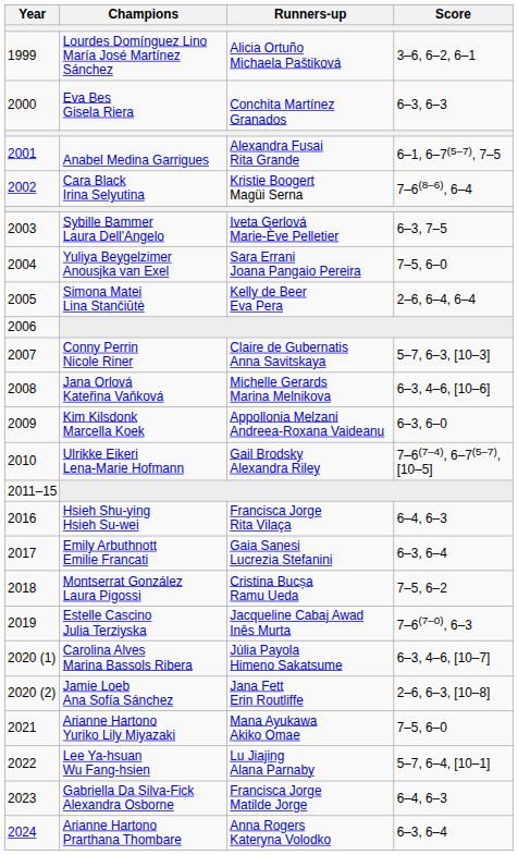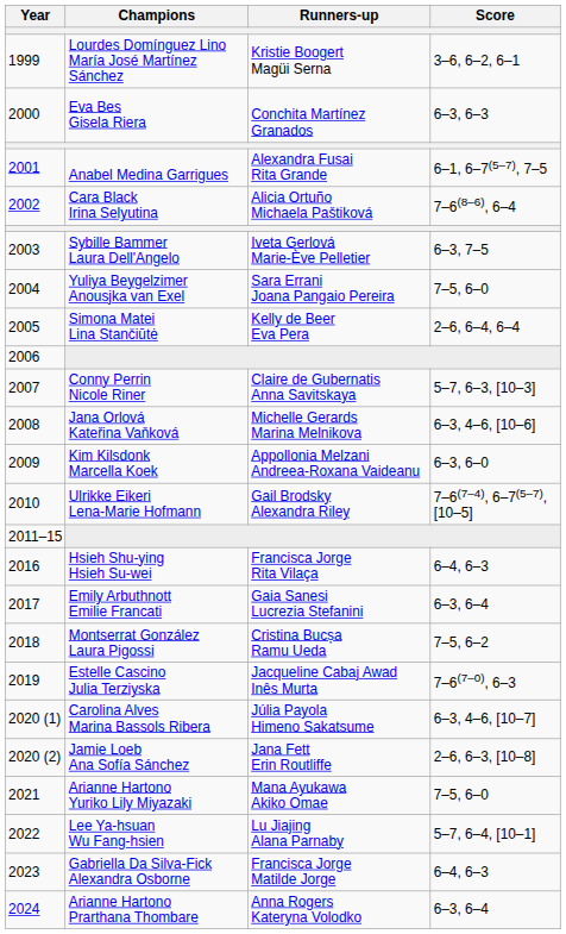 <table class="wikitable">
 <tr>
 <th>Year</th>
 <th style="width:200px">Champions</th>
 <th style="width:200px">Runners-up</th>
 <th style="width:140px" class="unsortable">Score</th>
 </tr>
 <tr>
 <th colspan="4"></th>
 </tr>
 <tr>
 <td>1999</td>
 <td> <a href='#'>Lourdes Domínguez Lino</a> <br>  <a href='#'>María José Martínez Sánchez</a></td>
-<td> <a href='#'>Alicia Ortuño</a> <br>  <a href='#'>Michaela Paštiková</a></td>
+<td> <a href='#'>Kristie Boogert</a> <br>  Magüi Serna</td>
 <td>3–6, 6–2, 6–1</td>
 </tr>
 <tr>
 <td>2000</td>
 <td> <a href='#'>Eva Bes</a> <br>  <a href='#'>Gisela Riera</a></td>
 <td> <br>  <a href='#'>Conchita Martínez Granados</a></td>
 <td>6–3, 6–3</td>
 </tr>
 <tr>
 <th colspan="4"></th>
 </tr>
 <tr>
 <td><a href='#'>2001</a></td>
 <td> <br>  <a href='#'>Anabel Medina Garrigues</a></td>
 <td> <a href='#'>Alexandra Fusai</a> <br>  <a href='#'>Rita Grande</a></td>
 <td>6–1, 6–7<sup>(5–7)</sup>, 7–5</td>
 </tr>
 <tr>
 <td><a href='#'>2002</a></td>
 <td> <a href='#'>Cara Black</a> <br>  <a href='#'>Irina Selyutina</a></td>
-<td> <a href='#'>Kristie Boogert</a> <br>  Magüi Serna</td>
+<td> <a href='#'>Alicia Ortuño</a> <br>  <a href='#'>Michaela Paštiková</a></td>
 <td>7–6<sup>(8–6)</sup>, 6–4</td>
 </tr>
 <tr>
 <th colspan="4"></th>
 </tr>
 <tr>
 <td>2003</td>
 <td> <a href='#'>Sybille Bammer</a> <br>  <a href='#'>Laura Dell'Angelo</a></td>
 <td> <a href='#'>Iveta Gerlová</a> <br>  <a href='#'>Marie-Ève Pelletier</a></td>
 <td>6–3, 7–5</td>
 </tr>
 <tr>
 <td>2004</td>
 <td> <a href='#'>Yuliya Beygelzimer</a> <br>  <a href='#'>Anousjka van Exel</a></td>
 <td> <a href='#'>Sara Errani</a> <br>  <a href='#'>Joana Pangaio Pereira</a></td>
 <td>7–5, 6–0</td>
 </tr>
 <tr>
 <td>2005</td>
 <td> <a href='#'>Simona Matei</a> <br>  <a href='#'>Lina Stančiūtė</a></td>
 <td> <a href='#'>Kelly de Beer</a> <br>  <a href='#'>Eva Pera</a></td>
 <td>2–6, 6–4, 6–4</td>
 </tr>
 <tr>
 <td>2006</td>
 <td colspan=3 bgcolor="#ededed"></td>
 </tr>
 <tr>
 <td>2007</td>
 <td> <a href='#'>Conny Perrin</a> <br>  <a href='#'>Nicole Riner</a></td>
 <td> <a href='#'>Claire de Gubernatis</a> <br>  <a href='#'>Anna Savitskaya</a></td>
 <td>5–7, 6–3, [10–3]</td>
 </tr>
 <tr>
 <td>2008</td>
 <td> <a href='#'>Jana Orlová</a> <br>  <a href='#'>Kateřina Vaňková</a></td>
 <td> <a href='#'>Michelle Gerards</a> <br>  <a href='#'>Marina Melnikova</a></td>
 <td>6–3, 4–6, [10–6]</td>
 </tr>
 <tr>
 <td>2009</td>
 <td> <a href='#'>Kim Kilsdonk</a> <br>  <a href='#'>Marcella Koek</a></td>
 <td> <a href='#'>Appollonia Melzani</a> <br>  <a href='#'>Andreea-Roxana Vaideanu</a></td>
 <td>6–3, 6–0</td>
 </tr>
 <tr>
 <td>2010</td>
 <td> <a href='#'>Ulrikke Eikeri</a> <br>  <a href='#'>Lena-Marie Hofmann</a></td>
 <td> <a href='#'>Gail Brodsky</a> <br>  <a href='#'>Alexandra Riley</a></td>
 <td>7–6<sup>(7–4)</sup>, 6–7<sup>(5–7)</sup>, [10–5]</td>
 </tr>
 <tr>
 <td>2011–15</td>
 <td colspan=3 bgcolor="#ededed"></td>
 </tr>
 <tr>
 <td>2016</td>
 <td> <a href='#'>Hsieh Shu-ying</a> <br>  <a href='#'>Hsieh Su-wei</a></td>
 <td> <a href='#'>Francisca Jorge</a> <br>  <a href='#'>Rita Vilaça</a></td>
 <td>6–4, 6–3</td>
 </tr>
 <tr>
 <td>2017</td>
 <td> <a href='#'>Emily Arbuthnott</a> <br>  <a href='#'>Emilie Francati</a></td>
 <td> <a href='#'>Gaia Sanesi</a> <br>  <a href='#'>Lucrezia Stefanini</a></td>
 <td>6–3, 6–4</td>
 </tr>
 <tr>
 <td>2018</td>
 <td> <a href='#'>Montserrat González</a> <br>  <a href='#'>Laura Pigossi</a></td>
 <td> <a href='#'>Cristina Bucșa</a> <br>  <a href='#'>Ramu Ueda</a></td>
 <td>7–5, 6–2</td>
 </tr>
 <tr>
 <td>2019</td>
 <td> <a href='#'>Estelle Cascino</a> <br>  <a href='#'>Julia Terziyska</a></td>
 <td> <a href='#'>Jacqueline Cabaj Awad</a> <br>  <a href='#'>Inês Murta</a></td>
 <td>7–6<sup>(7–0)</sup>, 6–3</td>
 </tr>
 <tr>
 <td>2020 (1)</td>
 <td> <a href='#'>Carolina Alves</a> <br>  <a href='#'>Marina Bassols Ribera</a></td>
 <td> <a href='#'>Júlia Payola</a> <br>  <a href='#'>Himeno Sakatsume</a></td>
 <td>6–3, 4–6, [10–7]</td>
 </tr>
 <tr>
 <td>2020 (2)</td>
 <td> <a href='#'>Jamie Loeb</a> <br>  <a href='#'>Ana Sofía Sánchez</a></td>
 <td> <a href='#'>Jana Fett</a> <br>  <a href='#'>Erin Routliffe</a></td>
 <td>2–6, 6–3, [10–8]</td>
 </tr>
 <tr>
 <td>2021</td>
 <td> <a href='#'>Arianne Hartono</a> <br>  <a href='#'>Yuriko Lily Miyazaki</a></td>
 <td> <a href='#'>Mana Ayukawa</a> <br>  <a href='#'>Akiko Omae</a></td>
 <td>7–5, 6–0</td>
 </tr>
 <tr>
 <td>2022</td>
 <td> <a href='#'>Lee Ya-hsuan</a> <br>  <a href='#'>Wu Fang-hsien</a></td>
 <td> <a href='#'>Lu Jiajing</a> <br>  <a href='#'>Alana Parnaby</a></td>
 <td>5–7, 6–4, [10–1]</td>
 </tr>
 <tr>
 <td>2023</td>
 <td> <a href='#'>Gabriella Da Silva-Fick</a> <br>  <a href='#'>Alexandra Osborne</a></td>
 <td> <a href='#'>Francisca Jorge</a> <br>  <a href='#'>Matilde Jorge</a></td>
 <td>6–4, 6–3</td>
 </tr>
 <tr>
 <td><a href='#'>2024</a></td>
 <td> <a href='#'>Arianne Hartono</a> <br>  <a href='#'>Prarthana Thombare</a></td>
 <td> <a href='#'>Anna Rogers</a> <br>  <a href='#'>Kateryna Volodko</a></td>
 <td>6–3, 6–4</td>
 </tr>
 </table>
